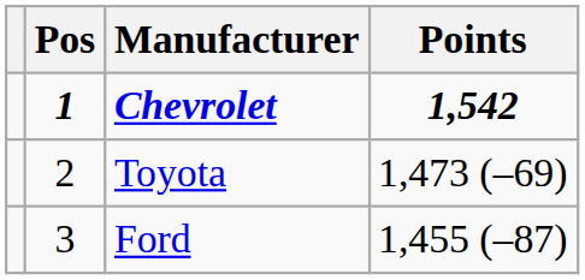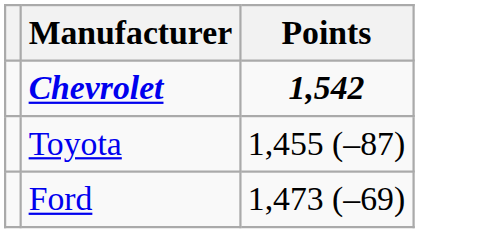 <table class="wikitable" style="font-size: 95%;">
 <tr>
 <th></th>
-<th>Pos</th>
 <th>Manufacturer</th>
 <th>Points</th>
 </tr>
 <tr>
 <td align="left"></td>
-<td style="text-align:center;"><strong><em>1</em></strong></td>
 <td><strong><em><a href='#'>Chevrolet</a></em></strong></td>
 <td style="text-align:center;"><strong><em>1,542</em></strong></td>
 </tr>
 <tr>
 <td align="left"></td>
-<td style="text-align:center;">2</td>
 <td><a href='#'>Toyota</a></td>
-<td style="text-align:center;">1,473 (–69)</td>
+<td style="text-align:center;">1,455 (–87)</td>
 </tr>
 <tr>
 <td align="left"></td>
-<td style="text-align:center;">3</td>
 <td><a href='#'>Ford</a></td>
-<td style="text-align:center;">1,455 (–87)</td>
+<td style="text-align:center;">1,473 (–69)</td>
 </tr>
 </table>
